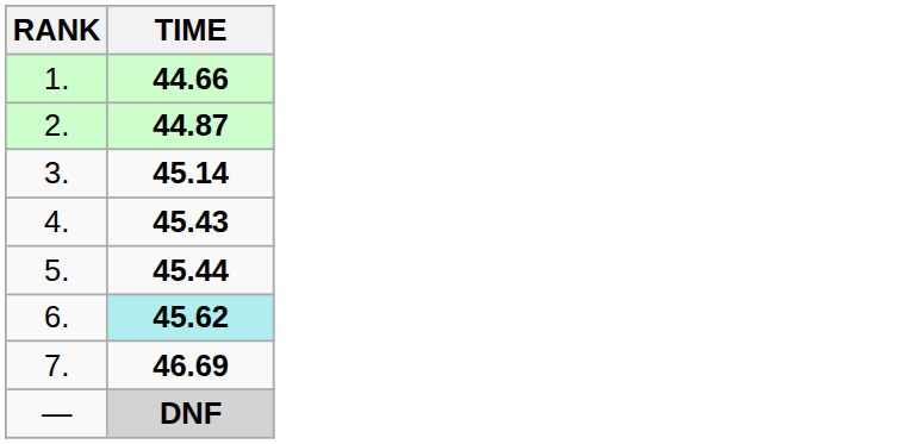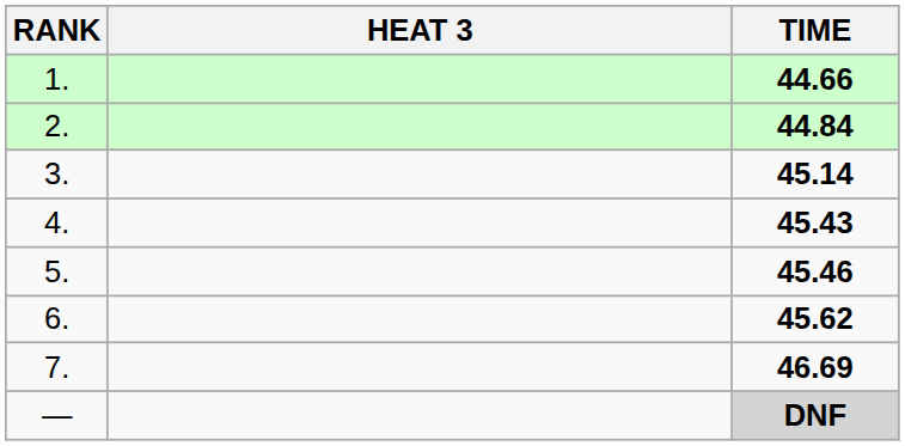 <table class="wikitable" style="border-collapse: collapse; font-size: 90%;">
 <tr>
 <th>RANK</th>
+<th style="width: 20em">HEAT 3</th>
 <th style="width: 5em">TIME</th>
 </tr>
 <tr style="background:#ccffcc;">
 <td align="center">1.</td>
+<td></td>
 <td align="center"><strong>44.66</strong></td>
 </tr>
 <tr style="background:#ccffcc;">
 <td align="center">2.</td>
-<td align="center"><strong>44.87</strong></td>
+<td></td>
+<td align="center"><strong>44.84</strong></td>
 </tr>
 <tr>
 <td align="center">3.</td>
+<td></td>
 <td align="center"><strong>45.14</strong></td>
 </tr>
 <tr>
 <td align="center">4.</td>
+<td></td>
 <td align="center"><strong>45.43</strong></td>
 </tr>
 <tr>
 <td align="center">5.</td>
-<td align="center"><strong>45.44</strong></td>
+<td></td>
+<td align="center"><strong>45.46</strong></td>
 </tr>
 <tr>
 <td align="center">6.</td>
-<td align="center" style="background: paleturquoise;"><strong>45.62</strong></td>
+<td></td>
+<td align="center"><strong>45.62</strong></td>
 </tr>
 <tr>
 <td align="center">7.</td>
+<td></td>
 <td align="center"><strong>46.69</strong></td>
 </tr>
 <tr>
 <td align="center">—</td>
+<td></td>
 <td align="center" style="background: lightgrey;"><strong>DNF</strong></td>
 </tr>
 </table>
